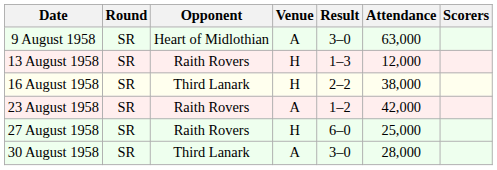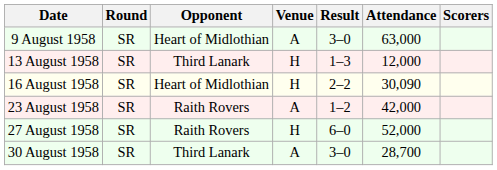 <table class="wikitable sortable" style="font-size:100%; text-align:center">
 <tr>
 <th>Date</th>
 <th>Round</th>
 <th>Opponent</th>
 <th>Venue</th>
 <th>Result</th>
 <th>Attendance</th>
 <th>Scorers</th>
 </tr>
 <tr bgcolor = "#EEFFEE">
 <td>9 August 1958</td>
 <td>SR</td>
 <td>Heart of Midlothian</td>
 <td>A</td>
 <td>3–0</td>
 <td>63,000</td>
 <td></td>
 </tr>
 <tr bgcolor = "#FFEEEE">
 <td>13 August 1958</td>
 <td>SR</td>
-<td>Raith Rovers</td>
+<td>Third Lanark</td>
 <td>H</td>
 <td>1–3</td>
 <td>12,000</td>
 <td></td>
 </tr>
 <tr bgcolor = "#FFFFEE">
 <td>16 August 1958</td>
 <td>SR</td>
-<td>Third Lanark</td>
+<td>Heart of Midlothian</td>
 <td>H</td>
 <td>2–2</td>
-<td>38,000</td>
+<td>30,090</td>
 <td></td>
 </tr>
 <tr bgcolor = "#FFEEEE">
 <td>23 August 1958</td>
 <td>SR</td>
 <td>Raith Rovers</td>
 <td>A</td>
 <td>1–2</td>
 <td>42,000</td>
 <td></td>
 </tr>
 <tr bgcolor = "#EEFFEE">
 <td>27 August 1958</td>
 <td>SR</td>
 <td>Raith Rovers</td>
 <td>H</td>
 <td>6–0</td>
-<td>25,000</td>
+<td>52,000</td>
 <td></td>
 </tr>
 <tr bgcolor = "#EEFFEE">
 <td>30 August 1958</td>
 <td>SR</td>
 <td>Third Lanark</td>
 <td>A</td>
 <td>3–0</td>
-<td>28,000</td>
+<td>28,700</td>
 <td></td>
 </tr>
 </table>
